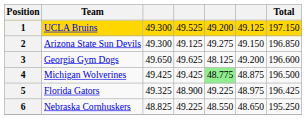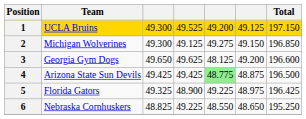 <table class="wikitable sortable" style="text-align:center; font-size:95%">
 <tr>
 <th scope=col>Position</th>
 <th scope=col>Team</th>
 <th scope=col></th>
 <th scope=col></th>
 <th scope=col></th>
 <th scope=col></th>
 <th scope=col>Total</th>
 </tr>
 <tr bgcolor=gold>
 <th scope=row>1</th>
 <td align=left><a href='#'>UCLA Bruins</a></td>
 <td>49.300</td>
 <td>49.525</td>
 <td>49.200</td>
 <td>49.125</td>
 <td>197.150</td>
 </tr>
 <tr>
 <th scope=row>2</th>
-<td align=left><a href='#'>Arizona State Sun Devils</a></td>
+<td align=left><a href='#'>Michigan Wolverines</a></td>
 <td>49.300</td>
 <td>49.125</td>
 <td>49.275</td>
 <td>49.150</td>
 <td>196.850</td>
 </tr>
 <tr>
 <th scope=row>3</th>
 <td align=left><a href='#'>Georgia Gym Dogs</a></td>
 <td>49.650</td>
 <td>49.625</td>
 <td>48.125</td>
 <td>49.200</td>
 <td>196.600</td>
 </tr>
 <tr>
 <th scope=row>4</th>
-<td align=left><a href='#'>Michigan Wolverines</a></td>
+<td align=left><a href='#'>Arizona State Sun Devils</a></td>
 <td>49.425</td>
 <td>49.425</td>
 <td style="background: lightgreen;">48.775</td>
 <td>48.875</td>
 <td>196.500</td>
 </tr>
 <tr>
 <th scope=row>5</th>
 <td align=left><a href='#'>Florida Gators</a></td>
 <td>49.325</td>
 <td>48.900</td>
 <td>49.225</td>
 <td>48.975</td>
 <td>196.425</td>
 </tr>
 <tr>
 <th scope=row>6</th>
 <td align=left><a href='#'>Nebraska Cornhuskers</a></td>
 <td>48.825</td>
 <td>49.225</td>
 <td>48.550</td>
 <td>48.650</td>
 <td>195.250</td>
 </tr>
 <tr>
 </tr>
 </table>
